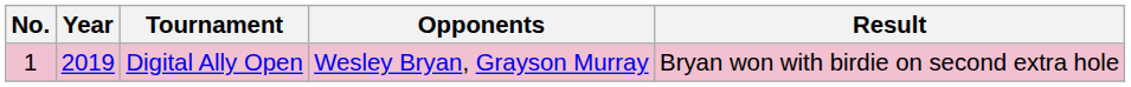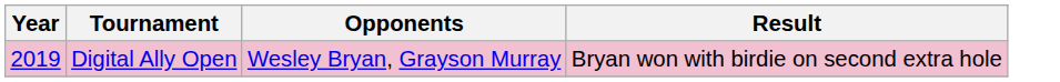 <table class="wikitable" style="font-size:95%;">
 <tr>
-<th>No.</th>
 <th>Year</th>
 <th>Tournament</th>
 <th>Opponents</th>
 <th>Result</th>
 </tr>
 <tr style="background:#F2C1D1;">
-<td align=center>1</td>
 <td><a href='#'>2019</a></td>
 <td><a href='#'>Digital Ally Open</a></td>
 <td> <a href='#'>Wesley Bryan</a>,  <a href='#'>Grayson Murray</a></td>
 <td>Bryan won with birdie on second extra hole</td>
 </tr>
 </table>
